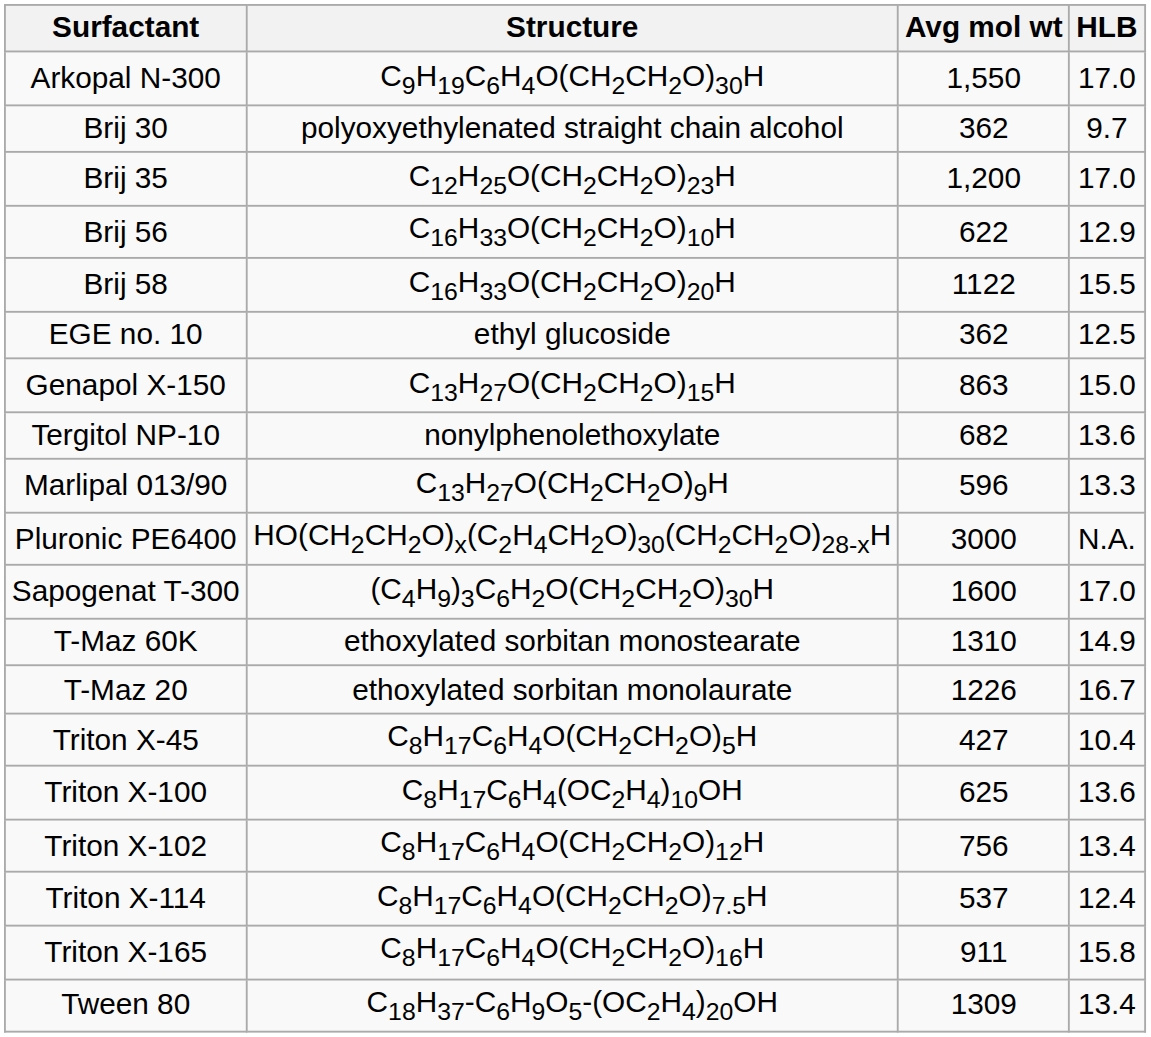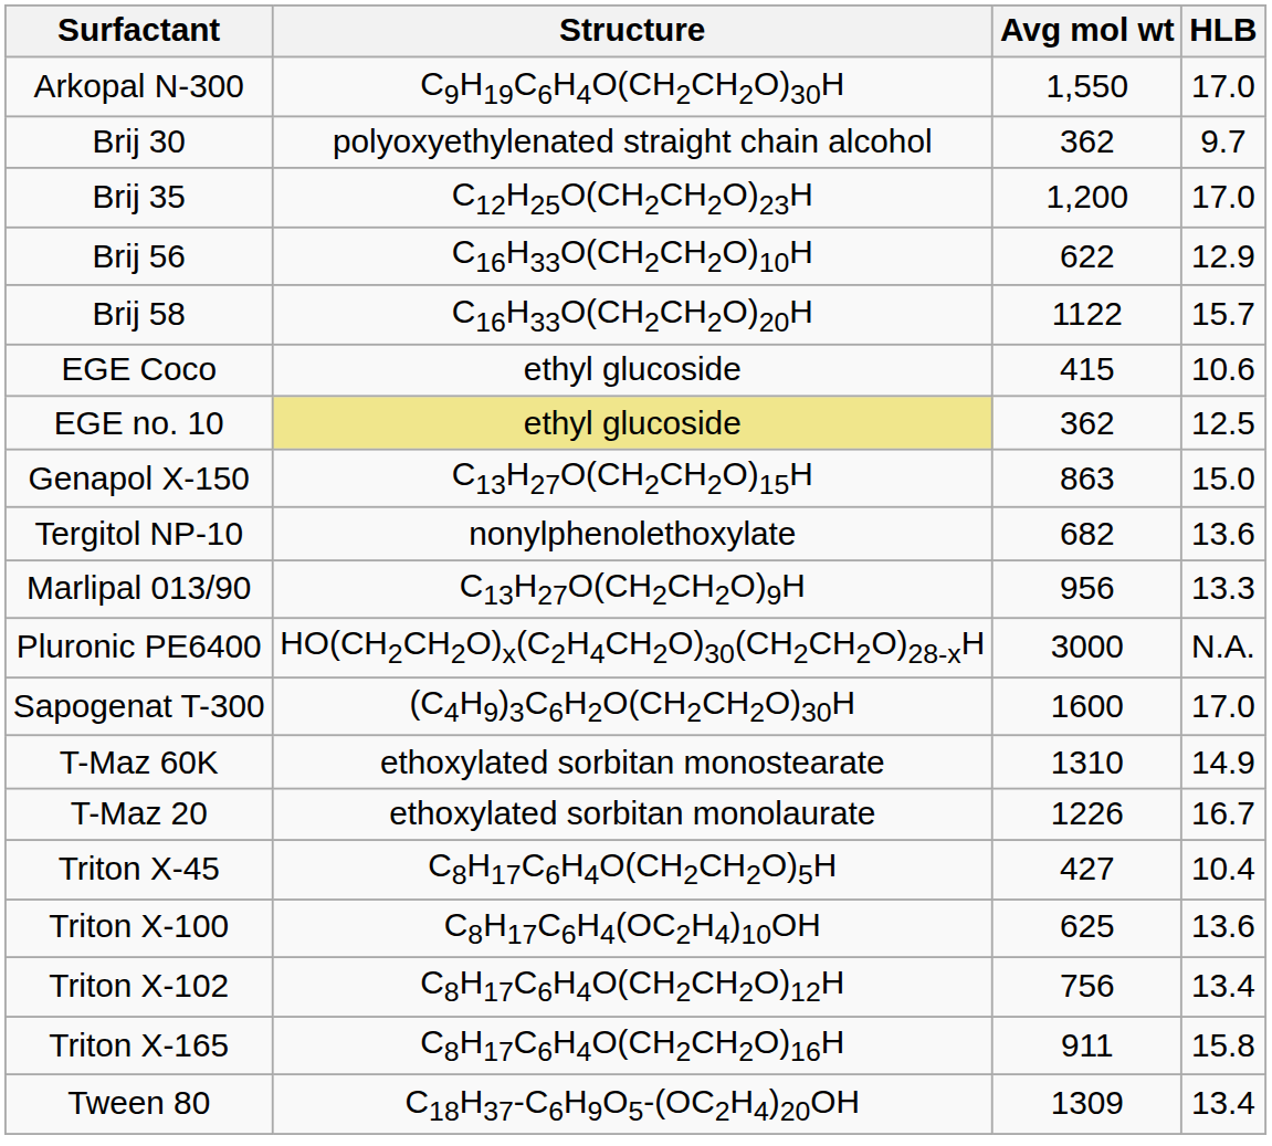 <table class="wikitable" style="text-align: center">
 <tr>
 <th>Surfactant</th>
 <th>Structure</th>
 <th>Avg mol wt</th>
 <th>HLB</th>
 </tr>
 <tr>
 <td>Arkopal N-300</td>
 <td>C<sub>9</sub>H<sub>19</sub>C<sub>6</sub>H<sub>4</sub>O(CH<sub>2</sub>CH<sub>2</sub>O)<sub>30</sub>H</td>
 <td>1,550</td>
 <td>17.0</td>
 </tr>
 <tr>
 <td>Brij 30</td>
 <td>polyoxyethylenated straight chain alcohol</td>
 <td>362</td>
 <td>9.7</td>
 </tr>
 <tr>
 <td>Brij 35</td>
 <td>C<sub>12</sub>H<sub>25</sub>O(CH<sub>2</sub>CH<sub>2</sub>O)<sub>23</sub>H</td>
 <td>1,200</td>
 <td>17.0</td>
 </tr>
 <tr>
 <td>Brij 56</td>
 <td>C<sub>16</sub>H<sub>33</sub>O(CH<sub>2</sub>CH<sub>2</sub>O)<sub>10</sub>H</td>
 <td>622</td>
 <td>12.9</td>
 </tr>
 <tr>
 <td>Brij 58</td>
 <td>C<sub>16</sub>H<sub>33</sub>O(CH<sub>2</sub>CH<sub>2</sub>O)<sub>20</sub>H</td>
 <td>1122</td>
-<td>15.5</td>
+<td>15.7</td>
+</tr>
+<tr>
+<td>EGE Coco</td>
+<td>ethyl glucoside</td>
+<td>415</td>
+<td>10.6</td>
 </tr>
 <tr>
 <td>EGE no. 10</td>
-<td>ethyl glucoside</td>
+<td style="background: khaki;">ethyl glucoside</td>
 <td>362</td>
 <td>12.5</td>
 </tr>
 <tr>
 <td>Genapol X-150</td>
 <td>C<sub>13</sub>H<sub>27</sub>O(CH<sub>2</sub>CH<sub>2</sub>O)<sub>15</sub>H</td>
 <td>863</td>
 <td>15.0</td>
 </tr>
 <tr>
 <td>Tergitol NP-10</td>
 <td>nonylphenolethoxylate</td>
 <td>682</td>
 <td>13.6</td>
 </tr>
 <tr>
 <td>Marlipal 013/90</td>
 <td>C<sub>13</sub>H<sub>27</sub>O(CH<sub>2</sub>CH<sub>2</sub>O)<sub>9</sub>H</td>
-<td>596</td>
+<td>956</td>
 <td>13.3</td>
 </tr>
 <tr>
 <td>Pluronic PE6400</td>
 <td>HO(CH<sub>2</sub>CH<sub>2</sub>O)<sub>x</sub>(C<sub>2</sub>H<sub>4</sub>CH<sub>2</sub>O)<sub>30</sub>(CH<sub>2</sub>CH<sub>2</sub>O)<sub>28-x</sub>H</td>
 <td>3000</td>
 <td>N.A.</td>
 </tr>
 <tr>
 <td>Sapogenat T-300</td>
 <td>(C<sub>4</sub>H<sub>9</sub>)<sub>3</sub>C<sub>6</sub>H<sub>2</sub>O(CH<sub>2</sub>CH<sub>2</sub>O)<sub>30</sub>H</td>
 <td>1600</td>
 <td>17.0</td>
 </tr>
 <tr>
 <td>T-Maz 60K</td>
 <td>ethoxylated sorbitan monostearate</td>
 <td>1310</td>
 <td>14.9</td>
 </tr>
 <tr>
 <td>T-Maz 20</td>
 <td>ethoxylated sorbitan monolaurate</td>
 <td>1226</td>
 <td>16.7</td>
 </tr>
 <tr>
 <td>Triton X-45</td>
 <td>C<sub>8</sub>H<sub>17</sub>C<sub>6</sub>H<sub>4</sub>O(CH<sub>2</sub>CH<sub>2</sub>O)<sub>5</sub>H</td>
 <td>427</td>
 <td>10.4</td>
 </tr>
 <tr>
 <td>Triton X-100</td>
 <td>C<sub>8</sub>H<sub>17</sub>C<sub>6</sub>H<sub>4</sub>(OC<sub>2</sub>H<sub>4</sub>)<sub>10</sub>OH</td>
 <td>625</td>
 <td>13.6</td>
 </tr>
 <tr>
 <td>Triton X-102</td>
 <td>C<sub>8</sub>H<sub>17</sub>C<sub>6</sub>H<sub>4</sub>O(CH<sub>2</sub>CH<sub>2</sub>O)<sub>12</sub>H</td>
 <td>756</td>
 <td>13.4</td>
 </tr>
 <tr>
-<td>Triton X-114</td>
-<td>C<sub>8</sub>H<sub>17</sub>C<sub>6</sub>H<sub>4</sub>O(CH<sub>2</sub>CH<sub>2</sub>O)<sub>7.5</sub>H</td>
-<td>537</td>
-<td>12.4</td>
-</tr>
-<tr>
 <td>Triton X-165</td>
 <td>C<sub>8</sub>H<sub>17</sub>C<sub>6</sub>H<sub>4</sub>O(CH<sub>2</sub>CH<sub>2</sub>O)<sub>16</sub>H</td>
 <td>911</td>
 <td>15.8</td>
 </tr>
 <tr>
 <td>Tween 80</td>
 <td>C<sub>18</sub>H<sub>37</sub>-C<sub>6</sub>H<sub>9</sub>O<sub>5</sub>-(OC<sub>2</sub>H<sub>4</sub>)<sub>20</sub>OH</td>
 <td>1309</td>
 <td>13.4</td>
 </tr>
 </table>
